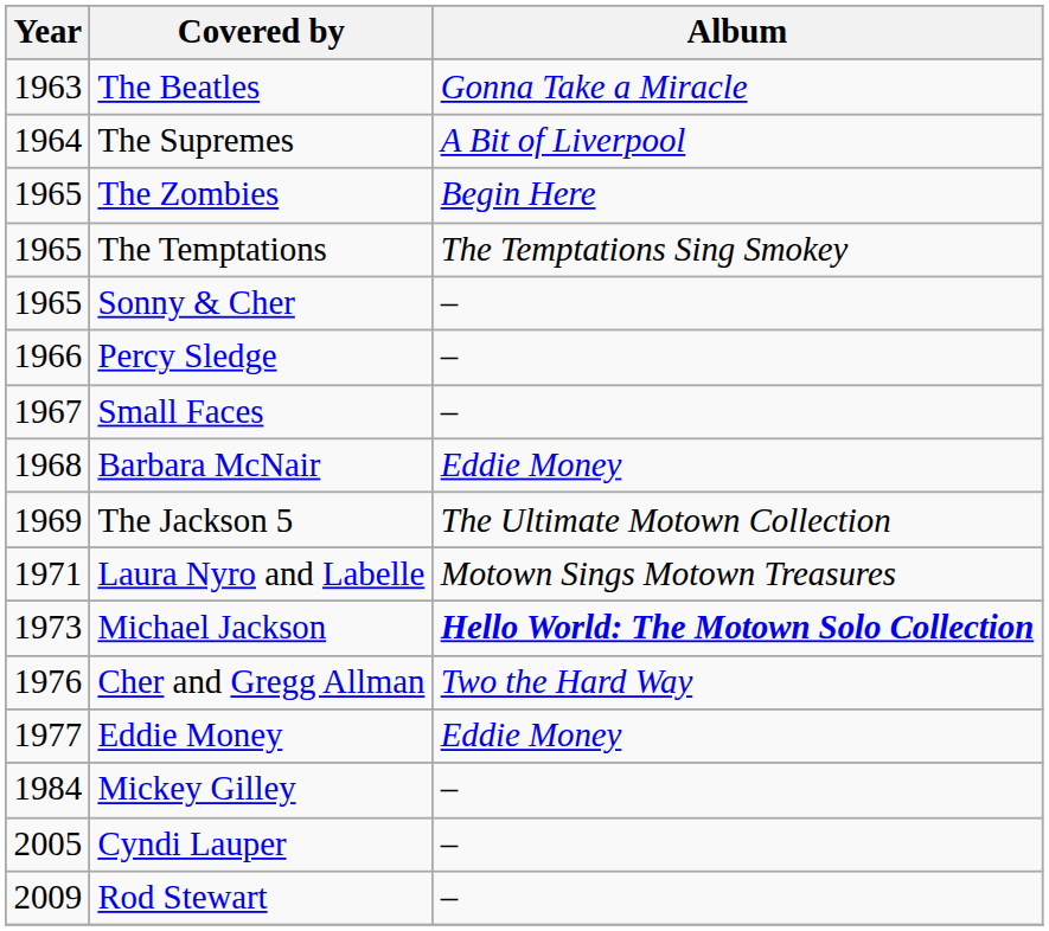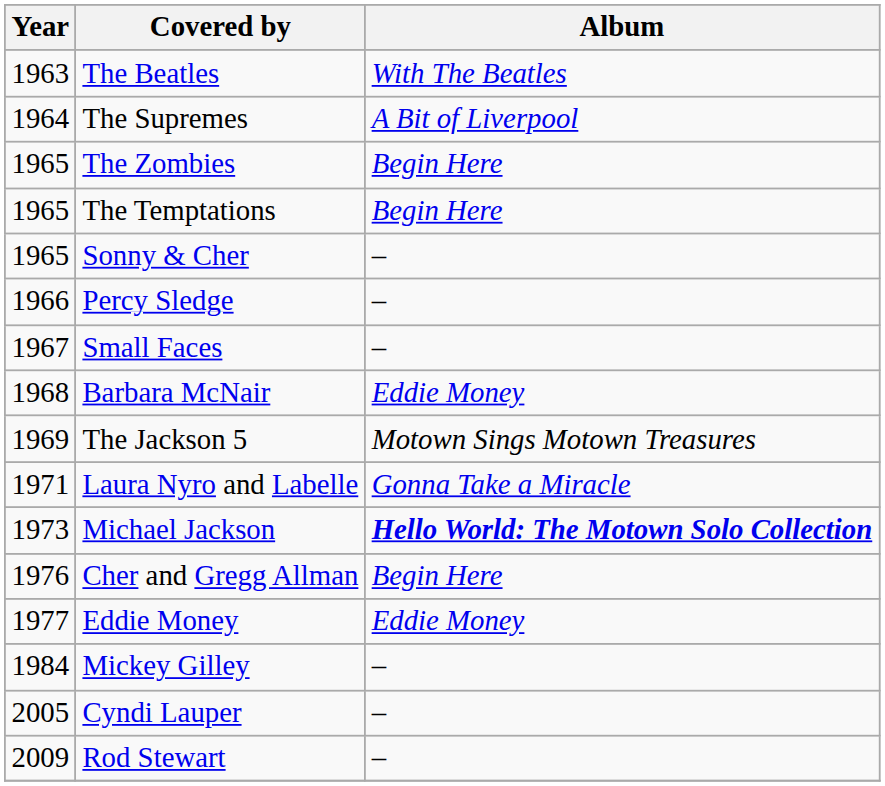 <table class="wikitable">
 <tr>
 <th>Year</th>
 <th>Covered by</th>
 <th>Album</th>
 </tr>
 <tr>
 <td>1963</td>
 <td><a href='#'>The Beatles</a></td>
-<td><em><a href='#'>Gonna Take a Miracle</a></em></td>
+<td><em><a href='#'>With The Beatles</a></em></td>
 </tr>
 <tr>
 <td>1964</td>
 <td>The Supremes</td>
 <td><em><a href='#'>A Bit of Liverpool</a></em></td>
 </tr>
 <tr>
 <td>1965</td>
 <td><a href='#'>The Zombies</a></td>
 <td><em><a href='#'>Begin Here</a></em></td>
 </tr>
 <tr>
 <td>1965</td>
 <td>The Temptations</td>
-<td><em>The Temptations Sing Smokey</em></td>
+<td><em><a href='#'>Begin Here</a></em></td>
 </tr>
 <tr>
 <td>1965</td>
 <td><a href='#'>Sonny & Cher</a></td>
 <td>–</td>
 </tr>
 <tr>
 <td>1966</td>
 <td><a href='#'>Percy Sledge</a></td>
 <td>–</td>
 </tr>
 <tr>
 <td>1967</td>
 <td><a href='#'>Small Faces</a></td>
 <td>–</td>
 </tr>
 <tr>
 <td>1968</td>
 <td><a href='#'>Barbara McNair</a></td>
 <td><em><a href='#'>Eddie Money</a></em></td>
 </tr>
 <tr>
 <td>1969</td>
 <td>The Jackson 5</td>
-<td><em>The Ultimate Motown Collection</em></td>
+<td><em>Motown Sings Motown Treasures</em></td>
 </tr>
 <tr>
 <td>1971</td>
 <td><a href='#'>Laura Nyro</a> and <a href='#'>Labelle</a></td>
-<td><em>Motown Sings Motown Treasures</em></td>
+<td><em><a href='#'>Gonna Take a Miracle</a></em></td>
 </tr>
 <tr>
 <td>1973</td>
 <td><a href='#'>Michael Jackson</a></td>
 <td><strong><em><a href='#'>Hello World: The Motown Solo Collection</a></em></strong></td>
 </tr>
 <tr>
 <td>1976</td>
 <td><a href='#'>Cher</a> and <a href='#'>Gregg Allman</a></td>
-<td><em><a href='#'>Two the Hard Way</a></em></td>
+<td><em><a href='#'>Begin Here</a></em></td>
 </tr>
 <tr>
 <td>1977</td>
 <td><a href='#'>Eddie Money</a></td>
 <td><em><a href='#'>Eddie Money</a></em></td>
 </tr>
 <tr>
 <td>1984</td>
 <td><a href='#'>Mickey Gilley</a></td>
 <td>–</td>
 </tr>
 <tr>
 <td>2005</td>
 <td><a href='#'>Cyndi Lauper</a></td>
 <td>–</td>
 </tr>
 <tr>
 <td>2009</td>
 <td><a href='#'>Rod Stewart</a></td>
 <td>–</td>
 </tr>
 <tr>
 </tr>
 </table>
